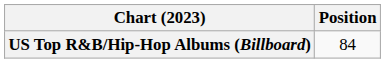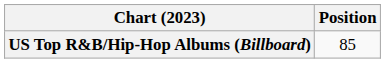 <table class="wikitable plainrowheaders" style="text-align:center">
 <tr>
 <th scope="col">Chart (2023)</th>
 <th scope="col">Position</th>
 </tr>
 <tr>
 <th scope="row">US Top R&B/Hip-Hop Albums (<em>Billboard</em>)</th>
-<td>84</td>
+<td>85</td>
 </tr>
 </table>
